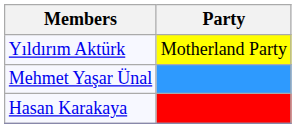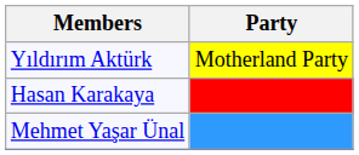 <table class=wikitable style="border:1px solid #8888aa; background-color:#f7f8ff; padding:0px; font-size:90%;">
 <tr>
 <th>Members</th>
 <th>Party</th>
 </tr>
 <tr>
 <td><a href='#'>Yıldırım Aktürk</a></td>
 <td style="background: #ffff00">Motherland Party</td>
 </tr>
 <tr>
+<td><a href='#'>Hasan Karakaya</a></td>
+<td style="background: #ff0000"></td>
+</tr>
+<tr>
 <td><a href='#'>Mehmet Yaşar Ünal</a></td>
 <td style="background: #2E9AFE"></td>
 </tr>
 <tr>
-<td><a href='#'>Hasan Karakaya</a></td>
-<td style="background: #ff0000"></td>
-</tr>
-<tr>
 </tr>
 </table>
